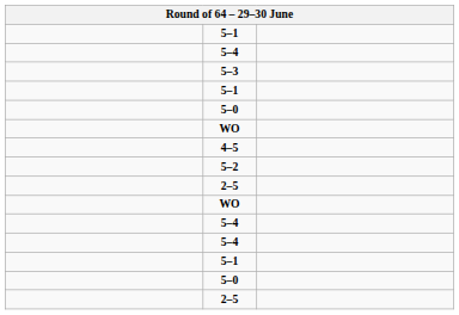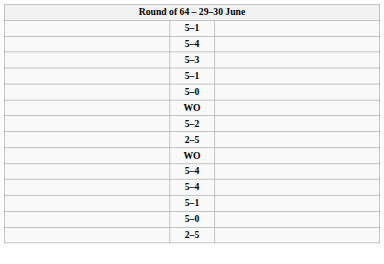 <table class="wikitable" style="text-align: center; font-size:90% ">
 <tr>
 <th colspan=3>Round of 64 – 29–30 June</th>
 </tr>
 <tr>
 <td align=left width="240"><strong></strong></td>
 <td align=center width="60"><strong>5–1</strong></td>
 <td align=left width="240"></td>
 </tr>
 <tr>
 <td align=left><strong></strong></td>
 <td align=center><strong>5–4</strong></td>
 <td align=left></td>
 </tr>
 <tr>
 <td align=left><strong></strong></td>
 <td align=center><strong>5–3</strong></td>
 <td align=left></td>
 </tr>
 <tr>
 <td align=left><strong></strong></td>
 <td align=center><strong>5–1</strong></td>
 <td align=left></td>
 </tr>
 <tr>
 <td align=left><strong></strong></td>
 <td align=center><strong>5–0</strong></td>
 <td align=left></td>
 </tr>
 <tr>
 <td align=left></td>
 <td align=center><strong>WO</strong></td>
-<td align=left><strong></strong></td>
-</tr>
-<tr>
-<td align=left></td>
-<td align=center><strong>4–5</strong></td>
 <td align=left><strong></strong></td>
 </tr>
 <tr>
 <td align=left><strong></strong></td>
 <td align=center><strong>5–2</strong></td>
 <td align=left></td>
 </tr>
 <tr>
 <td align=left></td>
 <td align=center><strong>2–5</strong></td>
 <td align=left><strong></strong></td>
 </tr>
 <tr>
 <td align=left><strong></strong></td>
 <td align=center><strong>WO</strong></td>
 <td align=left></td>
 </tr>
 <tr>
 <td align=left><strong></strong></td>
 <td align=center><strong>5–4</strong></td>
 <td align=left></td>
 </tr>
 <tr>
 <td align=left><strong></strong></td>
 <td align=center><strong>5–4</strong></td>
 <td align=left></td>
 </tr>
 <tr>
 <td align=left><strong></strong></td>
 <td align=center><strong>5–1</strong></td>
 <td align=left></td>
 </tr>
 <tr>
 <td align=left><strong></strong></td>
 <td align=center><strong>5–0</strong></td>
 <td align=left></td>
 </tr>
 <tr>
 <td align=left></td>
 <td align=center><strong>2–5</strong></td>
 <td align=left><strong></strong></td>
 </tr>
 </table>
